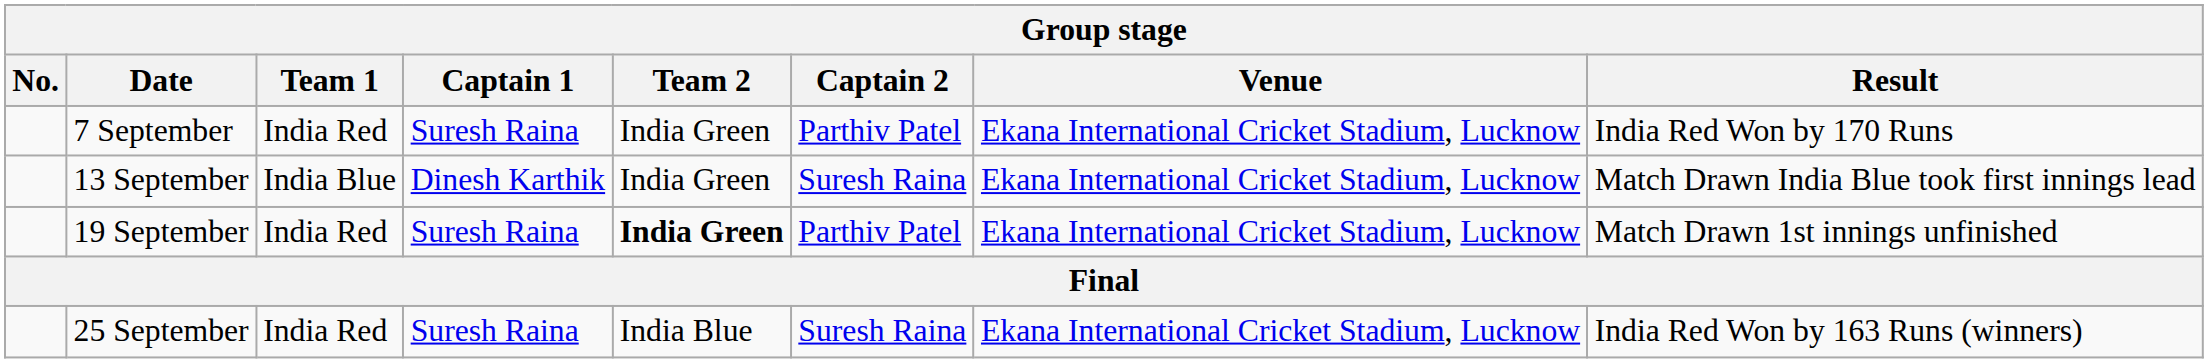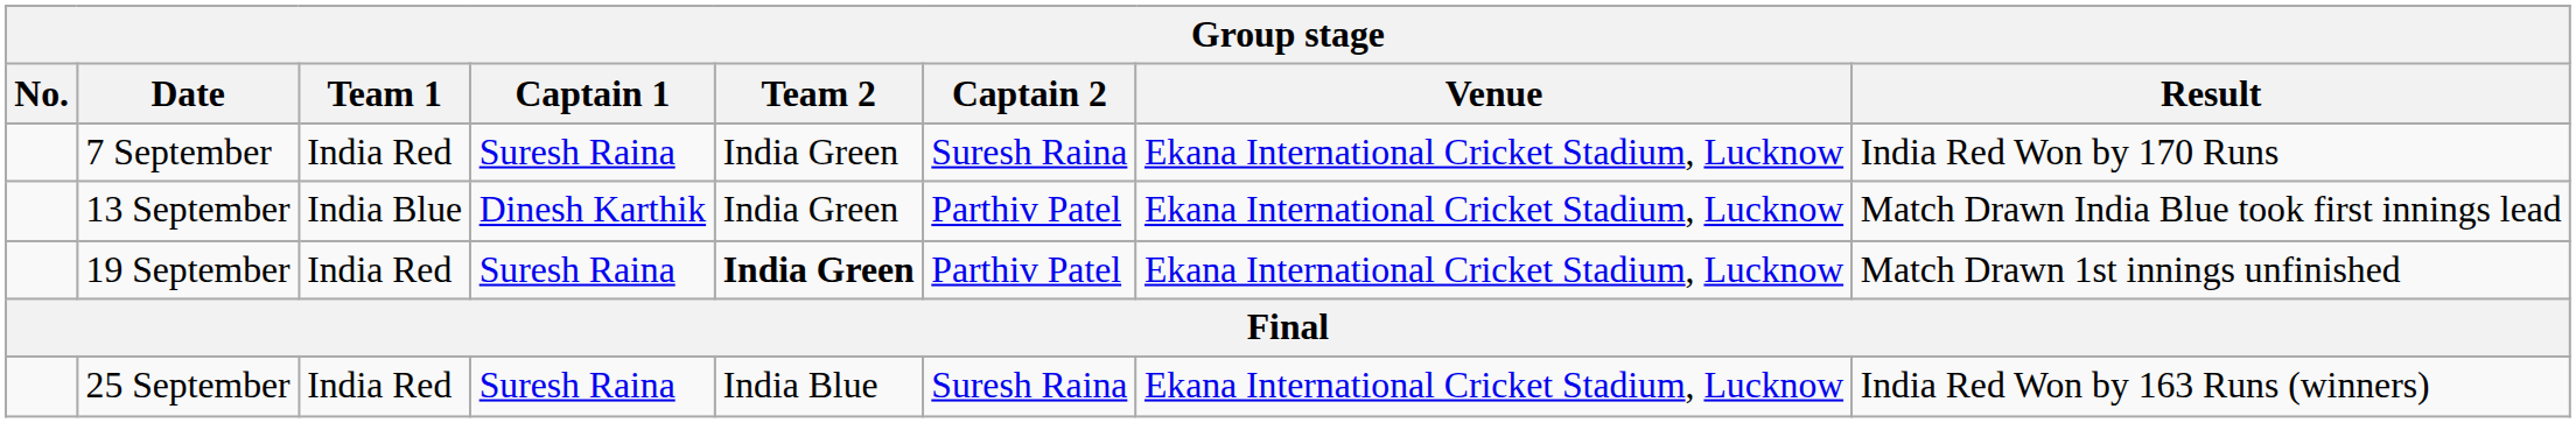 <table class="wikitable">
 <tr>
 <th colspan="9">Group stage</th>
 </tr>
 <tr>
 <th>No.</th>
 <th>Date</th>
 <th>Team 1</th>
 <th>Captain 1</th>
 <th>Team 2</th>
 <th>Captain 2</th>
 <th>Venue</th>
 <th>Result</th>
 </tr>
 <tr>
 <td> </td>
 <td>7 September</td>
 <td>India Red</td>
 <td><a href='#'>Suresh Raina</a></td>
 <td>India Green</td>
-<td><a href='#'>Parthiv Patel</a></td>
+<td><a href='#'>Suresh Raina</a></td>
 <td><a href='#'>Ekana International Cricket Stadium</a>, <a href='#'>Lucknow</a></td>
 <td>India Red Won by 170 Runs</td>
 </tr>
 <tr>
 <td> </td>
 <td>13 September</td>
 <td>India Blue</td>
 <td><a href='#'>Dinesh Karthik</a></td>
 <td>India Green</td>
-<td><a href='#'>Suresh Raina</a></td>
+<td><a href='#'>Parthiv Patel</a></td>
 <td><a href='#'>Ekana International Cricket Stadium</a>, <a href='#'>Lucknow</a></td>
 <td>Match Drawn India Blue took first innings lead</td>
 </tr>
 <tr>
 <td> </td>
 <td>19 September</td>
 <td>India Red</td>
 <td><a href='#'>Suresh Raina</a></td>
 <td><strong>India Green</strong></td>
 <td><a href='#'>Parthiv Patel</a></td>
 <td><a href='#'>Ekana International Cricket Stadium</a>, <a href='#'>Lucknow</a></td>
 <td>Match Drawn 1st innings unfinished</td>
 </tr>
 <tr>
 <th colspan="9">Final</th>
 </tr>
 <tr>
 <td> </td>
 <td>25 September</td>
 <td>India Red</td>
 <td><a href='#'>Suresh Raina</a></td>
 <td>India Blue</td>
 <td><a href='#'>Suresh Raina</a></td>
 <td><a href='#'>Ekana International Cricket Stadium</a>, <a href='#'>Lucknow</a></td>
 <td>India Red Won by 163 Runs (winners)</td>
 </tr>
 </table>
